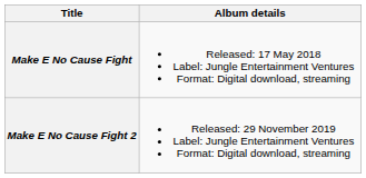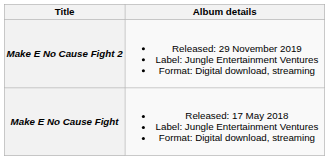 <table class="wikitable plainrowheaders" style="text-align:center;">
 <tr>
 <th scope="col">Title</th>
 <th scope="col" style="width:20em;">Album details</th>
 </tr>
 <tr>
+<th scope="row"><em>Make E No Cause Fight 2</em><br></th>
+<td><br><ul><li>Released: 29 November 2019</li><li>Label: Jungle Entertainment Ventures</li><li>Format: Digital download, streaming</li></ul></td>
+</tr>
+<tr>
 <th scope="row"><em>Make E No Cause Fight</em><br></th>
 <td><br><ul><li>Released: 17 May 2018</li><li>Label: Jungle Entertainment Ventures</li><li>Format: Digital download, streaming</li></ul></td>
 </tr>
-<tr>
-<th scope="row"><em>Make E No Cause Fight 2</em><br></th>
-<td><br><ul><li>Released: 29 November 2019</li><li>Label: Jungle Entertainment Ventures</li><li>Format: Digital download, streaming</li></ul></td>
-</tr>
 </table>
